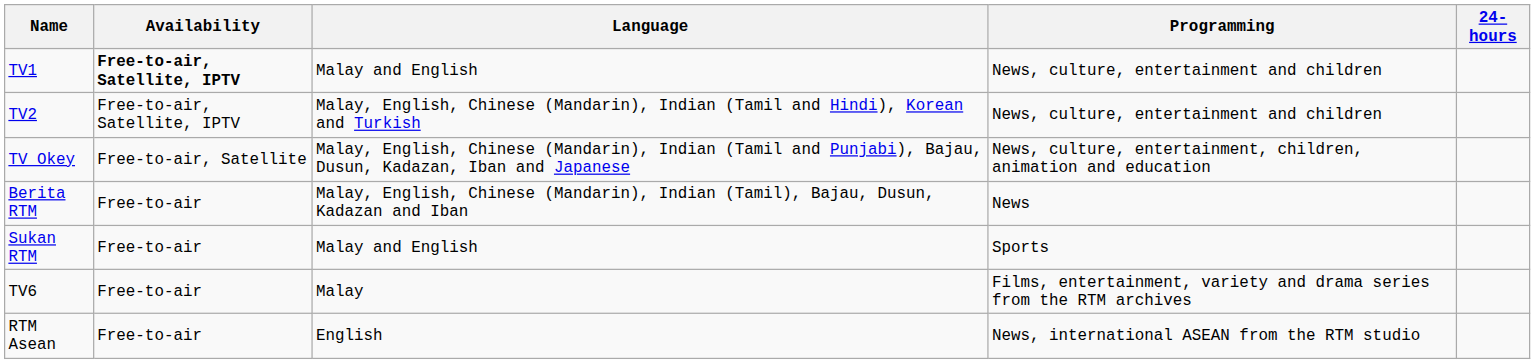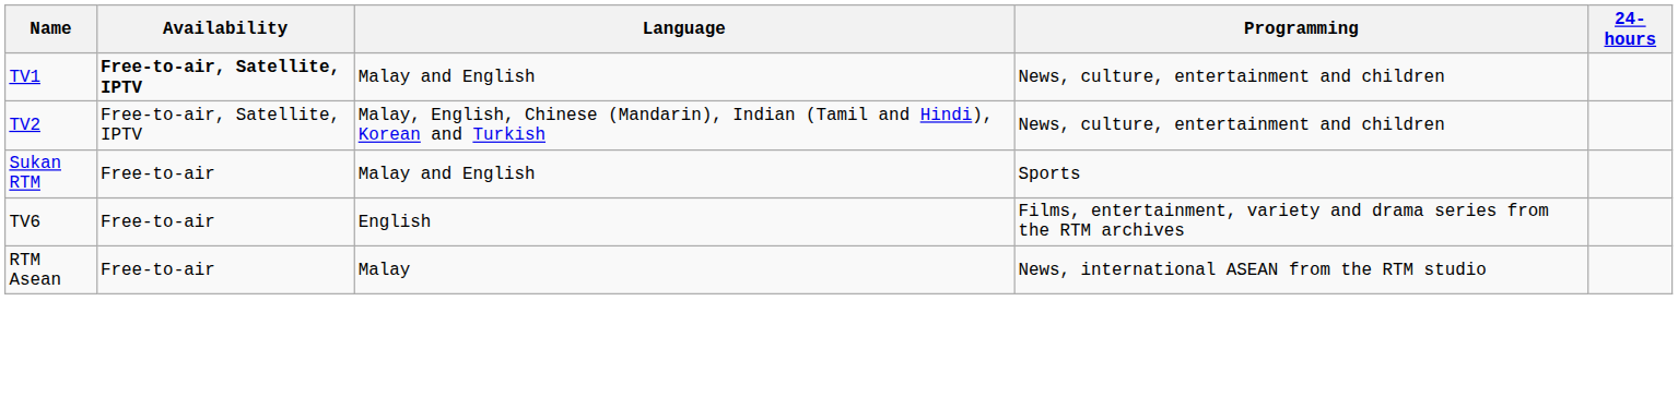 <table class="wikitable">
 <tr>
 <th>Name</th>
 <th>Availability</th>
 <th>Language</th>
 <th>Programming</th>
 <th><a href='#'>24-hours</a></th>
 </tr>
 <tr>
 <td><a href='#'>TV1</a></td>
 <td><strong>Free-to-air, Satellite, IPTV</strong></td>
 <td>Malay and English</td>
 <td>News, culture, entertainment and children</td>
 <td></td>
 </tr>
 <tr>
 <td><a href='#'>TV2</a></td>
 <td>Free-to-air, Satellite, IPTV</td>
 <td>Malay, English, Chinese (Mandarin), Indian (Tamil and <a href='#'>Hindi</a>), <a href='#'>Korean</a> and <a href='#'>Turkish</a></td>
 <td>News, culture, entertainment and children</td>
 <td></td>
 </tr>
 <tr>
-<td><a href='#'>TV Okey</a></td>
-<td>Free-to-air, Satellite</td>
-<td>Malay, English, Chinese (Mandarin), Indian (Tamil and <a href='#'>Punjabi</a>), Bajau, Dusun, Kadazan, Iban and <a href='#'>Japanese</a></td>
-<td>News, culture, entertainment, children, animation and education</td>
-<td></td>
-</tr>
-<tr>
-<td><a href='#'>Berita RTM</a></td>
-<td>Free-to-air</td>
-<td>Malay, English, Chinese (Mandarin), Indian (Tamil), Bajau, Dusun, Kadazan and Iban</td>
-<td>News</td>
-<td></td>
-</tr>
-<tr>
 <td><a href='#'>Sukan RTM</a></td>
 <td>Free-to-air</td>
 <td>Malay and English</td>
 <td>Sports</td>
 <td></td>
 </tr>
 <tr>
 <td>TV6</td>
 <td>Free-to-air</td>
-<td>Malay</td>
+<td>English</td>
 <td>Films, entertainment, variety and drama series from the RTM archives</td>
 <td></td>
 </tr>
 <tr>
 <td>RTM Asean</td>
 <td>Free-to-air</td>
-<td>English</td>
+<td>Malay</td>
 <td>News, international ASEAN from the RTM studio</td>
 <td></td>
 </tr>
 </table>
